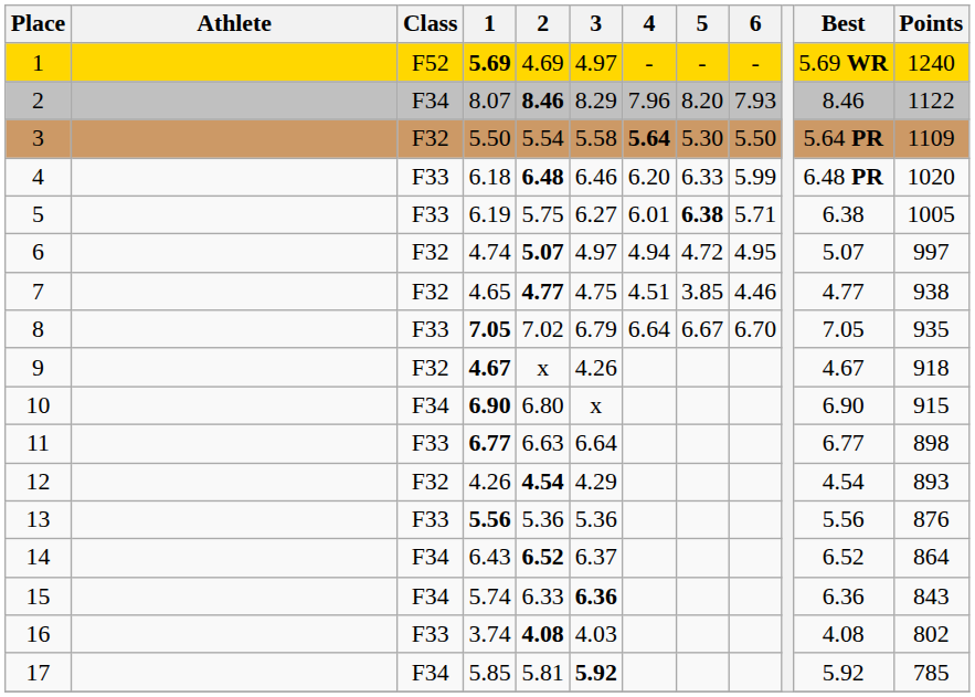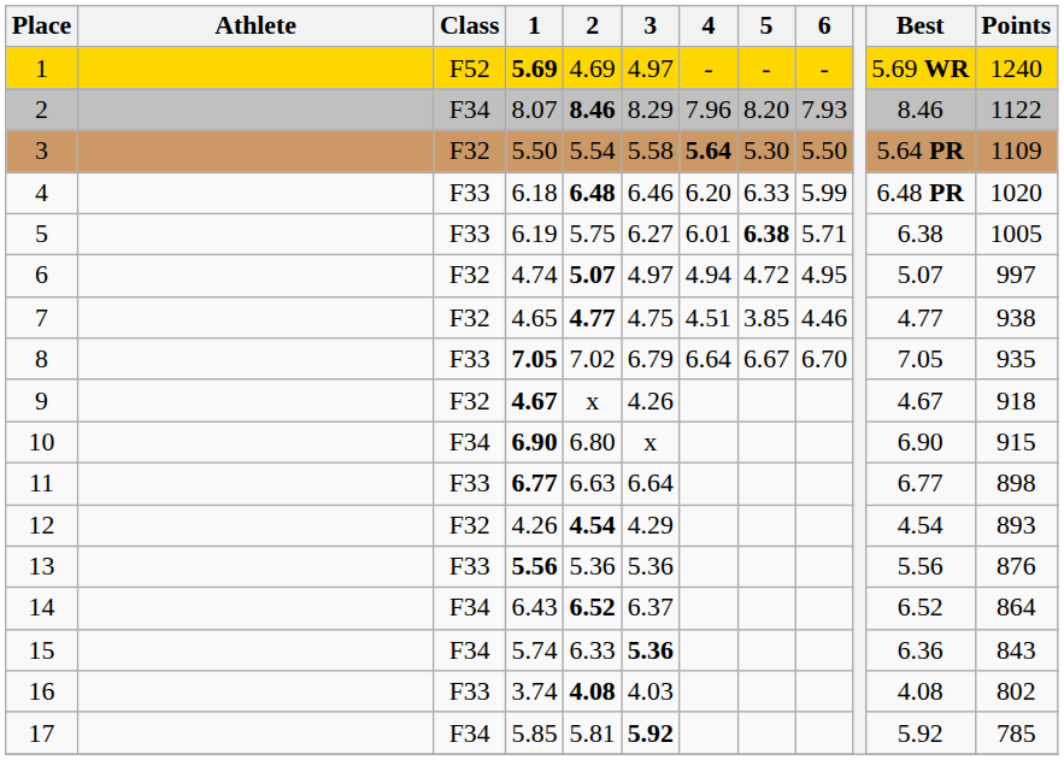 <table class="wikitable" style="text-align:center">
 <tr>
 <th>Place</th>
 <th width=210>Athlete</th>
 <th>Class</th>
 <th>1</th>
 <th>2</th>
 <th>3</th>
 <th>4</th>
 <th>5</th>
 <th>6</th>
 <th rowspan=20></th>
 <th>Best</th>
 <th>Points</th>
 </tr>
 <tr bgcolor=gold>
 <td>1</td>
 <td align=left></td>
 <td>F52</td>
 <td><strong>5.69</strong></td>
 <td>4.69</td>
 <td>4.97</td>
 <td>-</td>
 <td>-</td>
 <td>-</td>
 <td>5.69 <strong>WR</strong></td>
 <td>1240</td>
 </tr>
 <tr bgcolor=silver>
 <td>2</td>
 <td align=left></td>
 <td>F34</td>
 <td>8.07</td>
 <td><strong>8.46</strong></td>
 <td>8.29</td>
 <td>7.96</td>
 <td>8.20</td>
 <td>7.93</td>
 <td>8.46</td>
 <td>1122</td>
 </tr>
 <tr bgcolor=cc9966>
 <td>3</td>
 <td align=left></td>
 <td>F32</td>
 <td>5.50</td>
 <td>5.54</td>
 <td>5.58</td>
 <td><strong>5.64</strong></td>
 <td>5.30</td>
 <td>5.50</td>
 <td>5.64 <strong>PR</strong></td>
 <td>1109</td>
 </tr>
 <tr>
 <td>4</td>
 <td align=left></td>
 <td>F33</td>
 <td>6.18</td>
 <td><strong>6.48</strong></td>
 <td>6.46</td>
 <td>6.20</td>
 <td>6.33</td>
 <td>5.99</td>
 <td>6.48 <strong>PR</strong></td>
 <td>1020</td>
 </tr>
 <tr>
 <td>5</td>
 <td align=left></td>
 <td>F33</td>
 <td>6.19</td>
 <td>5.75</td>
 <td>6.27</td>
 <td>6.01</td>
 <td><strong>6.38</strong></td>
 <td>5.71</td>
 <td>6.38</td>
 <td>1005</td>
 </tr>
 <tr>
 <td>6</td>
 <td align=left></td>
 <td>F32</td>
 <td>4.74</td>
 <td><strong>5.07</strong></td>
 <td>4.97</td>
 <td>4.94</td>
 <td>4.72</td>
 <td>4.95</td>
 <td>5.07</td>
 <td>997</td>
 </tr>
 <tr>
 <td>7</td>
 <td align=left></td>
 <td>F32</td>
 <td>4.65</td>
 <td><strong>4.77</strong></td>
 <td>4.75</td>
 <td>4.51</td>
 <td>3.85</td>
 <td>4.46</td>
 <td>4.77</td>
 <td>938</td>
 </tr>
 <tr>
 <td>8</td>
 <td align=left></td>
 <td>F33</td>
 <td><strong>7.05</strong></td>
 <td>7.02</td>
 <td>6.79</td>
 <td>6.64</td>
 <td>6.67</td>
 <td>6.70</td>
 <td>7.05</td>
 <td>935</td>
 </tr>
 <tr>
 <td>9</td>
 <td align=left></td>
 <td>F32</td>
 <td><strong>4.67</strong></td>
 <td>x</td>
 <td>4.26</td>
 <td></td>
 <td></td>
 <td></td>
 <td>4.67</td>
 <td>918</td>
 </tr>
 <tr>
 <td>10</td>
 <td align=left></td>
 <td>F34</td>
 <td><strong>6.90</strong></td>
 <td>6.80</td>
 <td>x</td>
 <td></td>
 <td></td>
 <td></td>
 <td>6.90</td>
 <td>915</td>
 </tr>
 <tr>
 <td>11</td>
 <td align=left></td>
 <td>F33</td>
 <td><strong>6.77</strong></td>
 <td>6.63</td>
 <td>6.64</td>
 <td></td>
 <td></td>
 <td></td>
 <td>6.77</td>
 <td>898</td>
 </tr>
 <tr>
 <td>12</td>
 <td align=left></td>
 <td>F32</td>
 <td>4.26</td>
 <td><strong>4.54</strong></td>
 <td>4.29</td>
 <td></td>
 <td></td>
 <td></td>
 <td>4.54</td>
 <td>893</td>
 </tr>
 <tr>
 <td>13</td>
 <td align=left></td>
 <td>F33</td>
 <td><strong>5.56</strong></td>
 <td>5.36</td>
 <td>5.36</td>
 <td></td>
 <td></td>
 <td></td>
 <td>5.56</td>
 <td>876</td>
 </tr>
 <tr>
 <td>14</td>
 <td align=left></td>
 <td>F34</td>
 <td>6.43</td>
 <td><strong>6.52</strong></td>
 <td>6.37</td>
 <td></td>
 <td></td>
 <td></td>
 <td>6.52</td>
 <td>864</td>
 </tr>
 <tr>
 <td>15</td>
 <td align=left></td>
 <td>F34</td>
 <td>5.74</td>
 <td>6.33</td>
-<td><strong>6.36</strong></td>
+<td><strong>5.36</strong></td>
 <td></td>
 <td></td>
 <td></td>
 <td>6.36</td>
 <td>843</td>
 </tr>
 <tr>
 <td>16</td>
 <td align=left></td>
 <td>F33</td>
 <td>3.74</td>
 <td><strong>4.08</strong></td>
 <td>4.03</td>
 <td></td>
 <td></td>
 <td></td>
 <td>4.08</td>
 <td>802</td>
 </tr>
 <tr>
 <td>17</td>
 <td align=left></td>
 <td>F34</td>
 <td>5.85</td>
 <td>5.81</td>
 <td><strong>5.92</strong></td>
 <td></td>
 <td></td>
 <td></td>
 <td>5.92</td>
 <td>785</td>
 </tr>
 <tr>
 </tr>
 </table>
